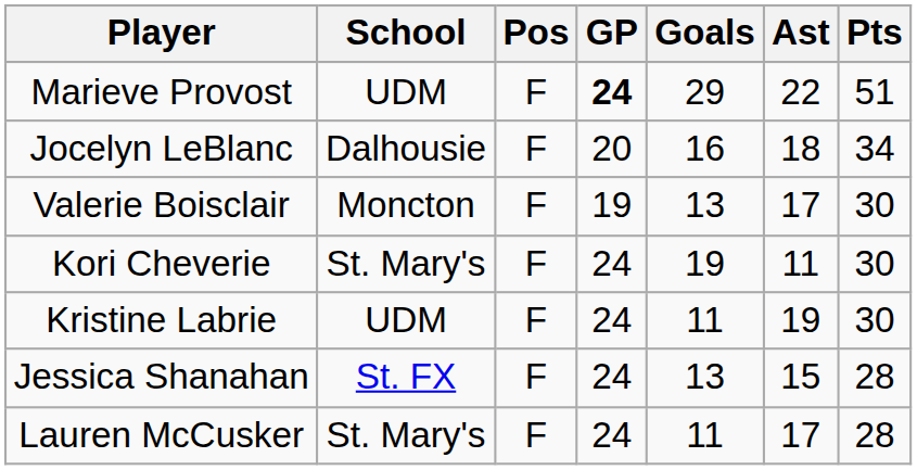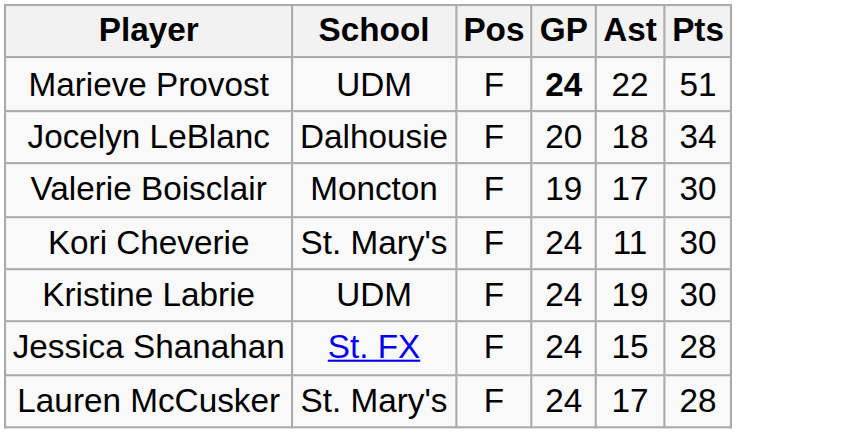 <table class="wikitable">
 <tr>
 <th>Player</th>
 <th>School</th>
 <th>Pos</th>
 <th>GP</th>
-<th>Goals</th>
 <th>Ast</th>
 <th>Pts</th>
 </tr>
 <tr align="center" bgcolor="">
 <td>Marieve Provost</td>
 <td>UDM</td>
 <td>F</td>
 <td><strong>24</strong></td>
-<td>29</td>
 <td>22</td>
 <td>51</td>
 </tr>
 <tr align="center" bgcolor="">
 <td>Jocelyn LeBlanc</td>
 <td>Dalhousie</td>
 <td>F</td>
 <td>20</td>
-<td>16</td>
 <td>18</td>
 <td>34</td>
 </tr>
 <tr align="center" bgcolor="">
 <td>Valerie Boisclair</td>
 <td>Moncton</td>
 <td>F</td>
 <td>19</td>
-<td>13</td>
 <td>17</td>
 <td>30</td>
 </tr>
 <tr align="center" bgcolor="">
 <td>Kori Cheverie</td>
 <td>St. Mary's</td>
 <td>F</td>
 <td>24</td>
-<td>19</td>
 <td>11</td>
 <td>30</td>
 </tr>
 <tr align="center" bgcolor="">
 <td>Kristine Labrie</td>
 <td>UDM</td>
 <td>F</td>
 <td>24</td>
-<td>11</td>
 <td>19</td>
 <td>30</td>
 </tr>
 <tr align="center" bgcolor="">
 <td>Jessica Shanahan</td>
 <td><a href='#'>St. FX</a></td>
 <td>F</td>
 <td>24</td>
-<td>13</td>
 <td>15</td>
 <td>28</td>
 </tr>
 <tr align="center" bgcolor="">
 <td>Lauren McCusker</td>
 <td>St. Mary's</td>
 <td>F</td>
 <td>24</td>
-<td>11</td>
 <td>17</td>
 <td>28</td>
 </tr>
 </table>
